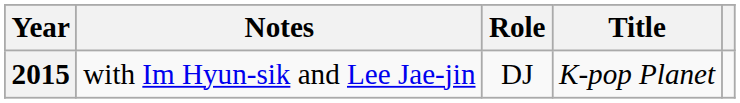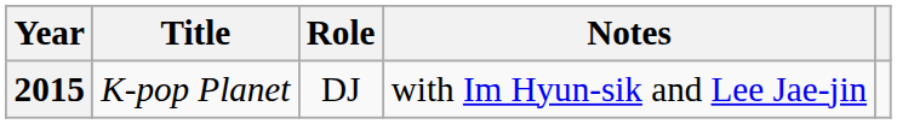 <table class="wikitable plainrowheaders" style="text-align:center">
 <tr>
 <th scope="col">Year</th>
+<th scope="col">Title</th>
+<th scope="col">Role</th>
 <th scope="col" class="unsortable">Notes</th>
-<th scope="col">Role</th>
-<th scope="col">Title</th>
 <th scope="col" class="unsortable"></th>
 </tr>
 <tr>
 <th scope="row">2015</th>
+<td><em>K-pop Planet</em></td>
+<td>DJ</td>
 <td>with <a href='#'>Im Hyun-sik</a> and <a href='#'>Lee Jae-jin</a></td>
-<td>DJ</td>
-<td><em>K-pop Planet</em></td>
 <td></td>
 </tr>
 </table>
